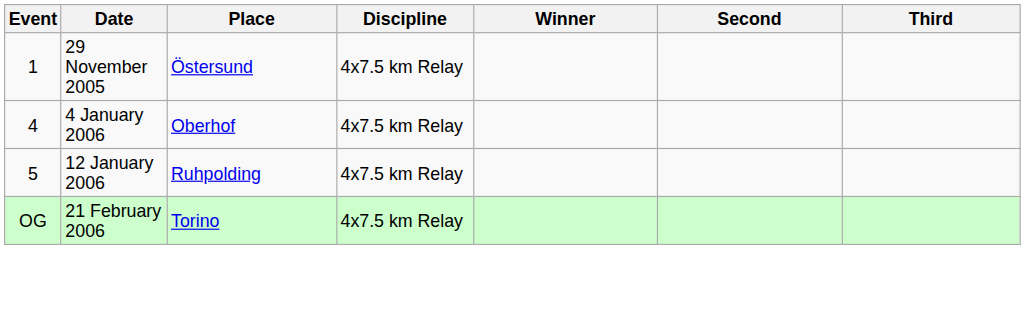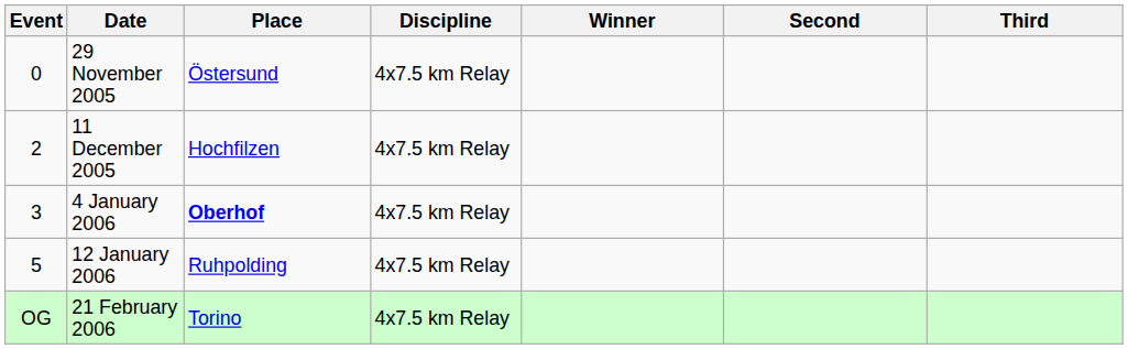 <table class="wikitable" style="font-size:95%;">
 <tr>
 <th width="30">Event</th>
 <th width="90">Date</th>
 <th width="169">Place</th>
 <th width="130">Discipline</th>
 <th width="200">Winner</th>
 <th width="200">Second</th>
 <th width="200">Third</th>
 </tr>
 <tr>
-<td align=center>1</td>
+<td align=center>0</td>
 <td>29 November 2005</td>
 <td> <a href='#'>Östersund</a></td>
 <td>4x7.5 km Relay</td>
 <td></td>
 <td></td>
 <td></td>
 </tr>
 <tr>
-<td align=center>4</td>
+<td align=center>2</td>
+<td>11 December 2005</td>
+<td> <a href='#'>Hochfilzen</a></td>
+<td>4x7.5 km Relay</td>
+<td></td>
+<td></td>
+<td></td>
+</tr>
+<tr>
+<td align=center>3</td>
 <td>4 January 2006</td>
-<td> <a href='#'>Oberhof</a></td>
+<td><strong> <a href='#'>Oberhof</a></strong></td>
 <td>4x7.5 km Relay</td>
 <td></td>
 <td></td>
 <td></td>
 </tr>
 <tr>
 <td align=center>5</td>
 <td>12 January 2006</td>
 <td> <a href='#'>Ruhpolding</a></td>
 <td>4x7.5 km Relay</td>
 <td></td>
 <td></td>
 <td></td>
 </tr>
 <tr style="background:#CCFFCC">
 <td align=center>OG</td>
 <td>21 February 2006</td>
 <td> <a href='#'>Torino</a></td>
 <td>4x7.5 km Relay</td>
 <td></td>
 <td></td>
 <td></td>
 </tr>
 </table>
